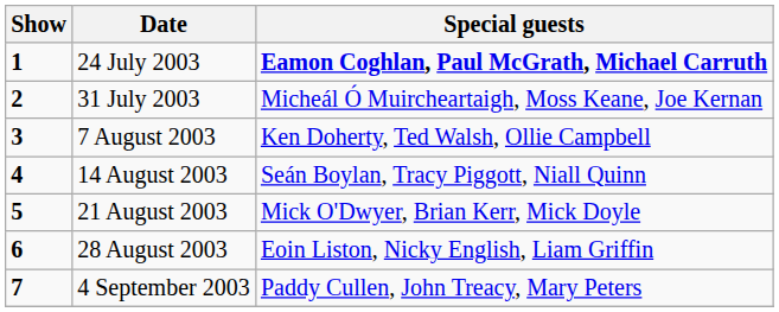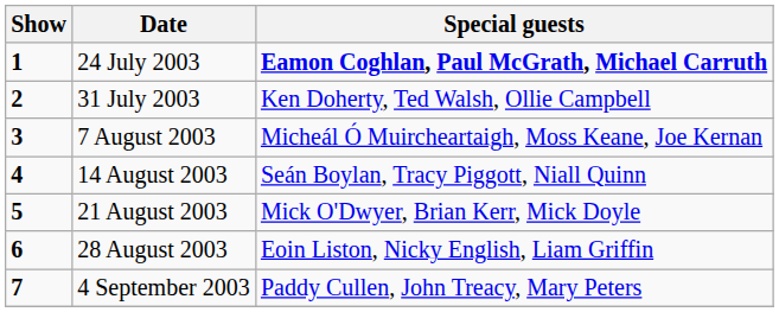 <table class="wikitable">
 <tr>
 <th>Show</th>
 <th>Date</th>
 <th>Special guests</th>
 </tr>
 <tr>
 <td><strong>1</strong></td>
 <td>24 July 2003</td>
 <td><strong><a href='#'>Eamon Coghlan</a>, <a href='#'>Paul McGrath</a>, <a href='#'>Michael Carruth</a></strong></td>
 </tr>
 <tr>
 <td><strong>2</strong></td>
 <td>31 July 2003</td>
-<td><a href='#'>Micheál Ó Muircheartaigh</a>, <a href='#'>Moss Keane</a>, <a href='#'>Joe Kernan</a></td>
+<td><a href='#'>Ken Doherty</a>, <a href='#'>Ted Walsh</a>, <a href='#'>Ollie Campbell</a></td>
 </tr>
 <tr>
 <td><strong>3</strong></td>
 <td>7 August 2003</td>
-<td><a href='#'>Ken Doherty</a>, <a href='#'>Ted Walsh</a>, <a href='#'>Ollie Campbell</a></td>
+<td><a href='#'>Micheál Ó Muircheartaigh</a>, <a href='#'>Moss Keane</a>, <a href='#'>Joe Kernan</a></td>
 </tr>
 <tr>
 <td><strong>4</strong></td>
 <td>14 August 2003</td>
 <td><a href='#'>Seán Boylan</a>, <a href='#'>Tracy Piggott</a>, <a href='#'>Niall Quinn</a></td>
 </tr>
 <tr>
 <td><strong>5</strong></td>
 <td>21 August 2003</td>
 <td><a href='#'>Mick O'Dwyer</a>, <a href='#'>Brian Kerr</a>, <a href='#'>Mick Doyle</a></td>
 </tr>
 <tr>
 <td><strong>6</strong></td>
 <td>28 August 2003</td>
 <td><a href='#'>Eoin Liston</a>, <a href='#'>Nicky English</a>, <a href='#'>Liam Griffin</a></td>
 </tr>
 <tr>
 <td><strong>7</strong></td>
 <td>4 September 2003</td>
 <td><a href='#'>Paddy Cullen</a>, <a href='#'>John Treacy</a>, <a href='#'>Mary Peters</a></td>
 </tr>
 <tr>
 </tr>
 </table>
